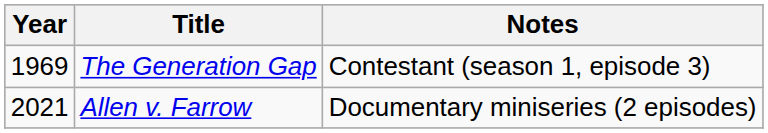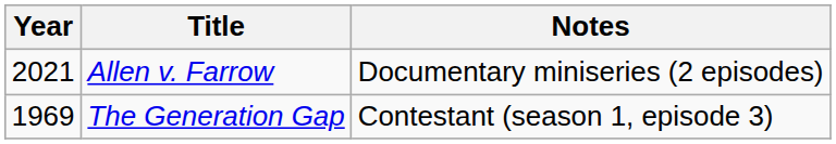 <table class="wikitable">
 <tr>
 <th>Year</th>
 <th>Title</th>
 <th>Notes</th>
 </tr>
 <tr>
+<td>2021</td>
+<td><em><a href='#'>Allen v. Farrow</a></em></td>
+<td>Documentary miniseries (2 episodes)</td>
+</tr>
+<tr>
 <td>1969</td>
 <td><em><a href='#'>The Generation Gap</a></em></td>
 <td>Contestant (season 1, episode 3)</td>
 </tr>
-<tr>
-<td>2021</td>
-<td><em><a href='#'>Allen v. Farrow</a></em></td>
-<td>Documentary miniseries (2 episodes)</td>
-</tr>
 </table>
